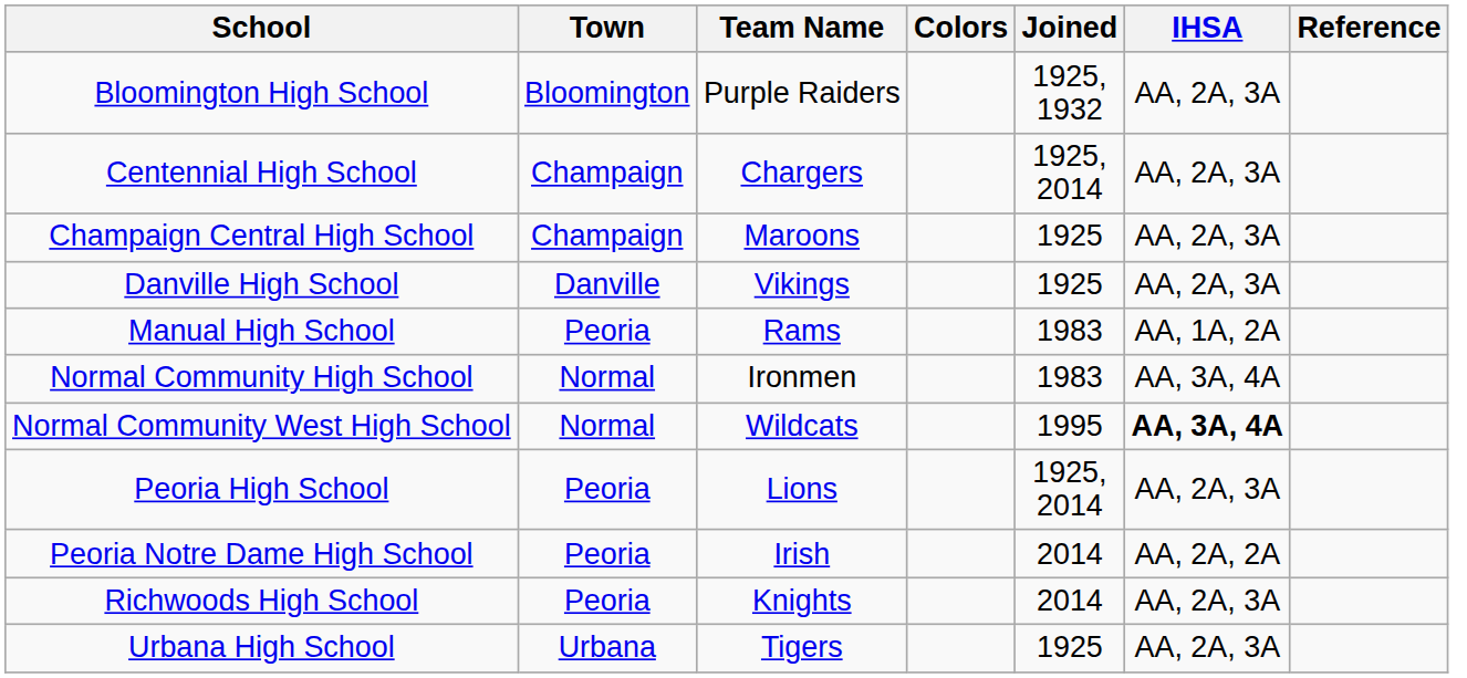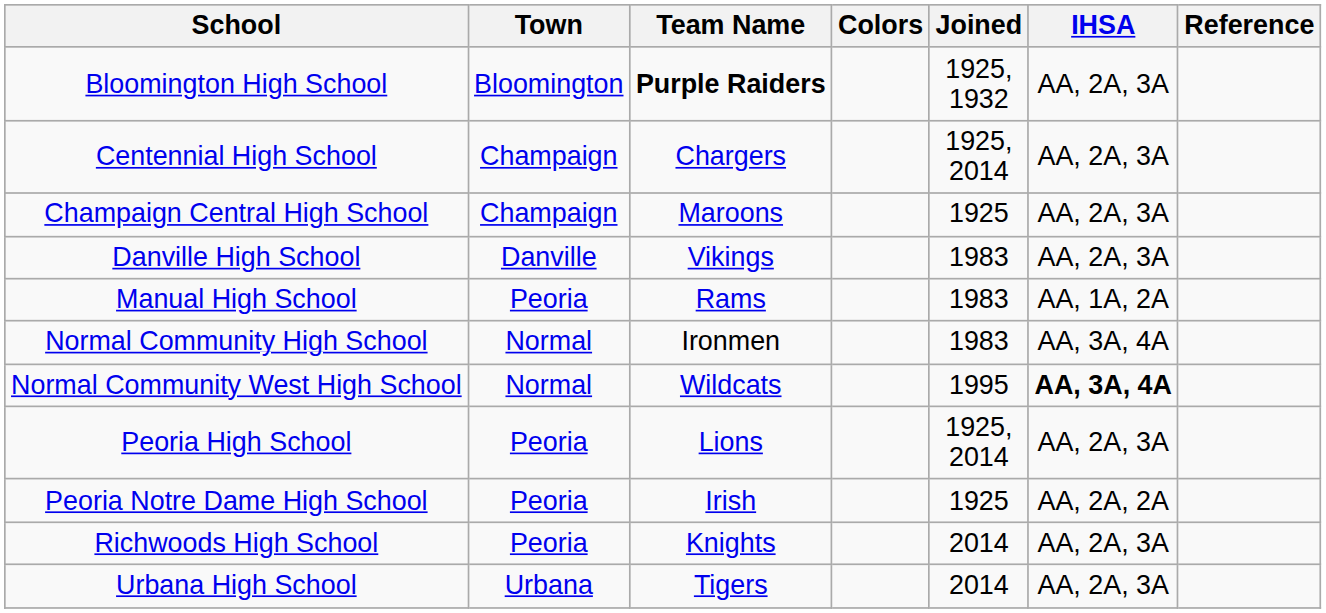 <table class="wikitable" style="text-align:center;">
 <tr>
 <th>School</th>
 <th>Town</th>
 <th>Team Name</th>
 <th>Colors</th>
 <th>Joined</th>
 <th><a href='#'>IHSA</a></th>
 <th>Reference</th>
 </tr>
 <tr>
 <td><a href='#'>Bloomington High School</a></td>
 <td><a href='#'>Bloomington</a></td>
-<td>Purple Raiders</td>
+<td><strong>Purple Raiders</strong></td>
 <td> </td>
 <td>1925,<br>1932</td>
 <td>AA, 2A, 3A</td>
 <td></td>
 </tr>
 <tr>
 <td><a href='#'>Centennial High School</a></td>
 <td><a href='#'>Champaign</a></td>
 <td><a href='#'>Chargers</a></td>
 <td>  </td>
 <td>1925,<br>2014</td>
 <td>AA, 2A, 3A</td>
 <td></td>
 </tr>
 <tr>
 <td><a href='#'>Champaign Central High School</a></td>
 <td><a href='#'>Champaign</a></td>
 <td><a href='#'>Maroons</a></td>
 <td> </td>
 <td>1925</td>
 <td>AA, 2A, 3A</td>
 <td></td>
 </tr>
 <tr>
 <td><a href='#'>Danville High School</a></td>
 <td><a href='#'>Danville</a></td>
 <td><a href='#'>Vikings</a></td>
 <td> </td>
-<td>1925</td>
+<td>1983</td>
 <td>AA, 2A, 3A</td>
 <td></td>
 </tr>
 <tr>
 <td><a href='#'>Manual High School</a></td>
 <td><a href='#'>Peoria</a></td>
 <td><a href='#'>Rams</a></td>
 <td> </td>
 <td>1983</td>
 <td>AA, 1A, 2A</td>
 <td></td>
 </tr>
 <tr>
 <td><a href='#'>Normal Community High School</a></td>
 <td><a href='#'>Normal</a></td>
 <td>Ironmen</td>
 <td> </td>
 <td>1983</td>
 <td>AA, 3A, 4A</td>
 <td></td>
 </tr>
 <tr>
 <td><a href='#'>Normal Community West High School</a></td>
 <td><a href='#'>Normal</a></td>
 <td><a href='#'>Wildcats</a></td>
 <td> </td>
 <td>1995</td>
 <td><strong>AA, 3A, 4A</strong></td>
 <td></td>
 </tr>
 <tr>
 <td><a href='#'>Peoria High School</a></td>
 <td><a href='#'>Peoria</a></td>
 <td><a href='#'>Lions</a></td>
 <td>  </td>
 <td>1925,<br>2014</td>
 <td>AA, 2A, 3A</td>
 <td></td>
 </tr>
 <tr>
 <td><a href='#'>Peoria Notre Dame High School</a></td>
 <td><a href='#'>Peoria</a></td>
 <td><a href='#'>Irish</a></td>
 <td>  </td>
-<td>2014</td>
+<td>1925</td>
 <td>AA, 2A, 2A</td>
 <td></td>
 </tr>
 <tr>
 <td><a href='#'>Richwoods High School</a></td>
 <td><a href='#'>Peoria</a></td>
 <td><a href='#'>Knights</a></td>
 <td> </td>
 <td>2014</td>
 <td>AA, 2A, 3A</td>
 <td></td>
 </tr>
 <tr>
 <td><a href='#'>Urbana High School</a></td>
 <td><a href='#'>Urbana</a></td>
 <td><a href='#'>Tigers</a></td>
 <td> </td>
-<td>1925</td>
+<td>2014</td>
 <td>AA, 2A, 3A</td>
 <td></td>
 </tr>
 </table>
